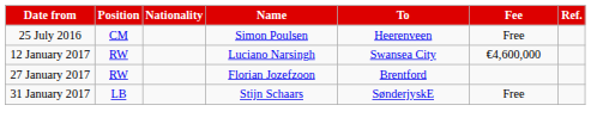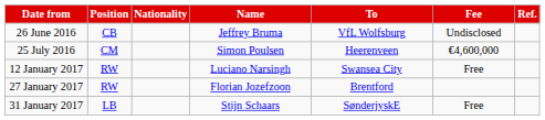 <table class="wikitable"  style="text-align:center; font-size:90%; ">
 <tr>
 <th style="background:#DD0000; color:#FFFFFF; width:100px;">Date from</th>
 <th style="background:#DD0000; color:#FFFFFF; width:50px;">Position</th>
 <th style="background:#DD0000; color:#FFFFFF; width:50px;">Nationality</th>
 <th style="background:#DD0000; color:#FFFFFF; width:150px;">Name</th>
 <th style="background:#DD0000; color:#FFFFFF; width:150px;">To</th>
 <th style="background:#DD0000; color:#FFFFFF; width:100px;">Fee</th>
 <th style="background:#DD0000; color:#FFFFFF; width:25px;">Ref.</th>
 </tr>
 <tr>
+<td>26 June 2016</td>
+<td><a href='#'>CB</a></td>
+<td></td>
+<td><a href='#'>Jeffrey Bruma</a></td>
+<td> <a href='#'>VfL Wolfsburg</a></td>
+<td>Undisclosed</td>
+<td></td>
+</tr>
+<tr>
 <td>25 July 2016</td>
 <td><a href='#'>CM</a></td>
 <td></td>
 <td><a href='#'>Simon Poulsen</a></td>
 <td> <a href='#'>Heerenveen</a></td>
-<td>Free</td>
+<td>€4,600,000</td>
 <td></td>
 </tr>
 <tr>
 <td>12 January 2017</td>
 <td><a href='#'>RW</a></td>
 <td></td>
 <td><a href='#'>Luciano Narsingh</a></td>
 <td> <a href='#'>Swansea City</a></td>
-<td>€4,600,000</td>
+<td>Free</td>
 <td></td>
 </tr>
 <tr>
 <td>27 January 2017</td>
 <td><a href='#'>RW</a></td>
 <td></td>
 <td><a href='#'>Florian Jozefzoon</a></td>
 <td> <a href='#'>Brentford</a></td>
 <td></td>
 <td></td>
 </tr>
 <tr>
 <td>31 January 2017</td>
 <td><a href='#'>LB</a></td>
 <td></td>
 <td><a href='#'>Stijn Schaars</a></td>
 <td> <a href='#'>SønderjyskE</a></td>
 <td>Free</td>
 <td></td>
 </tr>
 </table>
